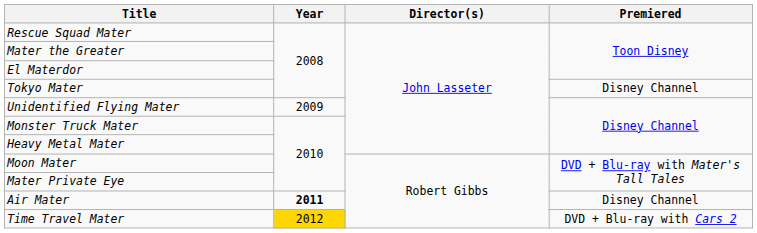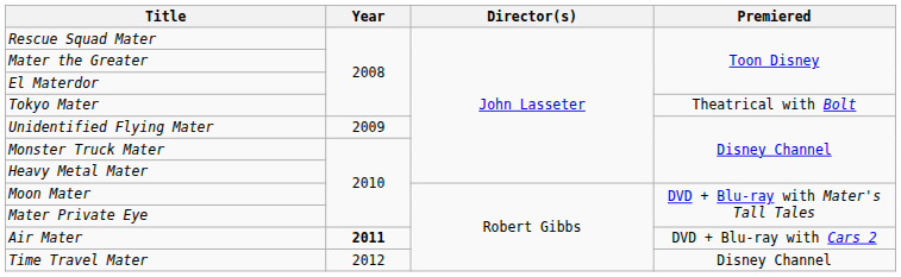 <table class="wikitable sortable" style="max-width: 1000px; text-align: center;">
 <tr>
 <th width="300" scope="col">Title</th>
 <th width="75" scope="col">Year</th>
 <th width="225" scope="col">Director(s)</th>
 <th width="225" scope="col">Premiered</th>
 </tr>
 <tr>
 <td align="left"><em>Rescue Squad Mater</em></td>
 <td rowspan=4>2008</td>
 <td rowspan=7><a href='#'>John Lasseter</a></td>
 <td rowspan=3><a href='#'>Toon Disney</a></td>
 </tr>
 <tr>
 <td align="left"><em>Mater the Greater</em></td>
 </tr>
 <tr>
 <td align="left"><em>El Materdor</em></td>
 </tr>
 <tr>
 <td align="left"><em>Tokyo Mater</em></td>
-<td>Disney Channel</td>
+<td>Theatrical with <em><a href='#'>Bolt</a></em></td>
 </tr>
 <tr>
 <td align="left"><em>Unidentified Flying Mater</em></td>
 <td>2009</td>
 <td rowspan=3><a href='#'>Disney Channel</a></td>
 </tr>
 <tr>
 <td align="left"><em>Monster Truck Mater</em></td>
 <td rowspan=4>2010</td>
 </tr>
 <tr>
 <td align="left"><em>Heavy Metal Mater</em></td>
 </tr>
 <tr>
 <td align="left"><em>Moon Mater</em></td>
 <td rowspan=4>Robert Gibbs</td>
 <td rowspan=2><a href='#'>DVD</a> + <a href='#'>Blu-ray</a> with <em>Mater's Tall Tales</em></td>
 </tr>
 <tr>
 <td align="left"><em>Mater Private Eye</em></td>
 </tr>
 <tr>
 <td align="left"><em>Air Mater</em></td>
 <td><strong>2011</strong></td>
-<td>Disney Channel</td>
+<td>DVD + Blu-ray with <em><a href='#'>Cars 2</a></em></td>
 </tr>
 <tr>
 <td align="left"><em>Time Travel Mater</em></td>
-<td style="background: gold;">2012</td>
-<td>DVD + Blu-ray with <em><a href='#'>Cars 2</a></em></td>
+<td>2012</td>
+<td>Disney Channel</td>
 </tr>
 </table>
